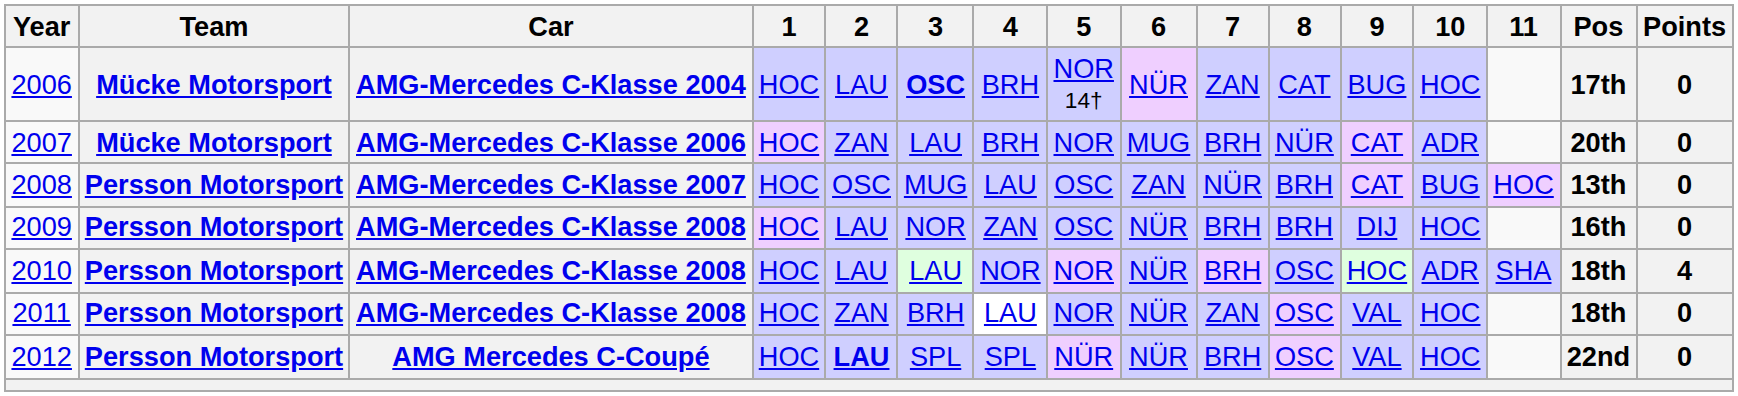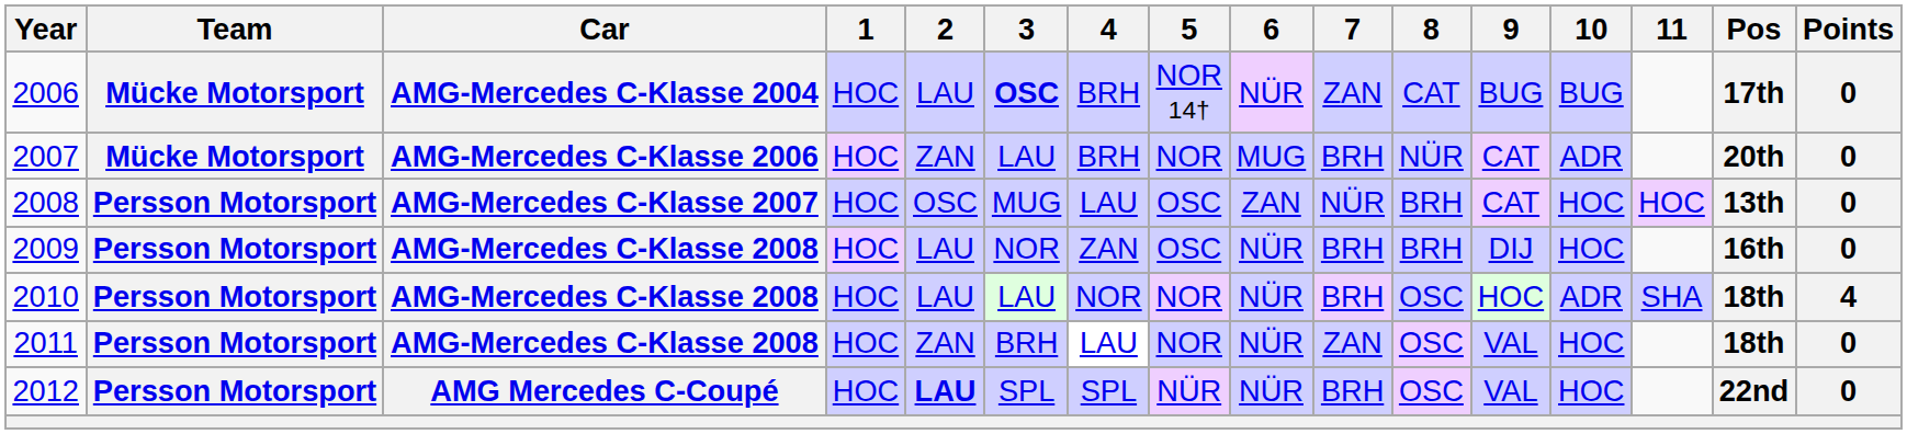 <table class="wikitable" style="text-align:center; font-size:85%">
 <tr>
 <th>Year</th>
 <th>Team</th>
 <th>Car</th>
 <th>1</th>
 <th>2</th>
 <th>3</th>
 <th>4</th>
 <th>5</th>
 <th>6</th>
 <th>7</th>
 <th>8</th>
 <th>9</th>
 <th>10</th>
 <th>11</th>
 <th>Pos</th>
 <th>Points</th>
 </tr>
 <tr>
 <td><a href='#'>2006</a></td>
 <th nowrap><a href='#'>Mücke Motorsport</a></th>
 <th nowrap><a href='#'>AMG-Mercedes C-Klasse 2004</a></th>
 <td style="background:#CFCFFF;"><a href='#'>HOC</a><br></td>
 <td style="background:#CFCFFF;"><a href='#'>LAU</a><br></td>
 <td style="background:#CFCFFF;"><strong><a href='#'>OSC</a><br></strong></td>
 <td style="background:#CFCFFF;"><a href='#'>BRH</a><br></td>
 <td style="background:#CFCFFF;"><a href='#'>NOR</a><br><small>14†</small></td>
 <td style="background:#EFCFFF;"><a href='#'>NÜR</a><br></td>
 <td style="background:#CFCFFF;"><a href='#'>ZAN</a><br></td>
 <td style="background:#CFCFFF;"><a href='#'>CAT</a><br></td>
 <td style="background:#CFCFFF;"><a href='#'>BUG</a><br></td>
-<td style="background:#CFCFFF;"><a href='#'>HOC</a><br></td>
+<td style="background:#CFCFFF;"><a href='#'>BUG</a><br></td>
 <td></td>
 <th>17th</th>
 <th>0</th>
 </tr>
 <tr>
 <td><a href='#'>2007</a></td>
 <th nowrap><a href='#'>Mücke Motorsport</a></th>
 <th nowrap><a href='#'>AMG-Mercedes C-Klasse 2006</a></th>
 <td style="background:#EFCFFF;"><a href='#'>HOC</a><br></td>
 <td style="background:#CFCFFF;"><a href='#'>ZAN</a><br></td>
 <td style="background:#CFCFFF;"><a href='#'>LAU</a><br></td>
 <td style="background:#CFCFFF;"><a href='#'>BRH</a><br></td>
 <td style="background:#CFCFFF;"><a href='#'>NOR</a><br></td>
 <td style="background:#CFCFFF;"><a href='#'>MUG</a><br></td>
 <td style="background:#CFCFFF;"><a href='#'>BRH</a><br></td>
 <td style="background:#CFCFFF;"><a href='#'>NÜR</a><br></td>
 <td style="background:#EFCFFF;"><a href='#'>CAT</a><br></td>
 <td style="background:#CFCFFF;"><a href='#'>ADR</a><br></td>
 <td></td>
 <th>20th</th>
 <th>0</th>
 </tr>
 <tr>
 <td><a href='#'>2008</a></td>
 <th nowrap><a href='#'>Persson Motorsport</a></th>
 <th nowrap><a href='#'>AMG-Mercedes C-Klasse 2007</a></th>
 <td style="background:#CFCFFF;"><a href='#'>HOC</a><br></td>
 <td style="background:#CFCFFF;"><a href='#'>OSC</a><br></td>
 <td style="background:#CFCFFF;"><a href='#'>MUG</a><br></td>
 <td style="background:#CFCFFF;"><a href='#'>LAU</a><br></td>
 <td style="background:#CFCFFF;"><a href='#'>OSC</a><br></td>
 <td style="background:#CFCFFF;"><a href='#'>ZAN</a><br></td>
 <td style="background:#CFCFFF;"><a href='#'>NÜR</a><br></td>
 <td style="background:#CFCFFF;"><a href='#'>BRH</a><br></td>
 <td style="background:#EFCFFF;"><a href='#'>CAT</a><br></td>
-<td style="background:#CFCFFF;"><a href='#'>BUG</a><br></td>
+<td style="background:#CFCFFF;"><a href='#'>HOC</a><br></td>
 <td style="background:#EFCFFF;"><a href='#'>HOC</a><br></td>
 <th>13th</th>
 <th>0</th>
 </tr>
 <tr>
 <td><a href='#'>2009</a></td>
 <th nowrap><a href='#'>Persson Motorsport</a></th>
 <th nowrap><a href='#'>AMG-Mercedes C-Klasse 2008</a></th>
 <td style="background:#EFCFFF;"><a href='#'>HOC</a><br></td>
 <td style="background:#CFCFFF;"><a href='#'>LAU</a><br></td>
 <td style="background:#CFCFFF;"><a href='#'>NOR</a><br></td>
 <td style="background:#CFCFFF;"><a href='#'>ZAN</a><br></td>
 <td style="background:#CFCFFF;"><a href='#'>OSC</a><br></td>
 <td style="background:#CFCFFF;"><a href='#'>NÜR</a><br></td>
 <td style="background:#CFCFFF;"><a href='#'>BRH</a><br></td>
 <td style="background:#CFCFFF;"><a href='#'>BRH</a><br></td>
 <td style="background:#CFCFFF;"><a href='#'>DIJ</a><br></td>
 <td style="background:#CFCFFF;"><a href='#'>HOC</a><br></td>
 <td></td>
 <th>16th</th>
 <th>0</th>
 </tr>
 <tr>
 <td><a href='#'>2010</a></td>
 <th nowrap><a href='#'>Persson Motorsport</a></th>
 <th nowrap><a href='#'>AMG-Mercedes C-Klasse 2008</a></th>
 <td style="background:#CFCFFF;"><a href='#'>HOC</a><br></td>
 <td style="background:#CFCFFF;"><a href='#'>LAU</a><br></td>
 <td style="background:#DFFFDF;"><a href='#'>LAU</a><br></td>
 <td style="background:#CFCFFF;"><a href='#'>NOR</a><br></td>
 <td style="background:#EFCFFF;"><a href='#'>NOR</a><br></td>
 <td style="background:#CFCFFF;"><a href='#'>NÜR</a><br></td>
 <td style="background:#EFCFFF;"><a href='#'>BRH</a><br></td>
 <td style="background:#CFCFFF;"><a href='#'>OSC</a><br></td>
 <td style="background:#DFFFDF;"><a href='#'>HOC</a><br></td>
 <td style="background:#CFCFFF;"><a href='#'>ADR</a><br></td>
 <td style="background:#CFCFFF;"><a href='#'>SHA</a><br></td>
 <th>18th</th>
 <th>4</th>
 </tr>
 <tr>
 <td><a href='#'>2011</a></td>
 <th nowrap><a href='#'>Persson Motorsport</a></th>
 <th nowrap><a href='#'>AMG-Mercedes C-Klasse 2008</a></th>
 <td style="background:#CFCFFF;"><a href='#'>HOC</a><br></td>
 <td style="background:#CFCFFF;"><a href='#'>ZAN</a><br></td>
 <td style="background:#CFCFFF;"><a href='#'>BRH</a><br></td>
 <td style="background:white;"><a href='#'>LAU</a><br></td>
 <td style="background:#CFCFFF;"><a href='#'>NOR</a><br></td>
 <td style="background:#CFCFFF;"><a href='#'>NÜR</a><br></td>
 <td style="background:#CFCFFF;"><a href='#'>ZAN</a><br></td>
 <td style="background:#EFCFFF;"><a href='#'>OSC</a><br></td>
 <td style="background:#CFCFFF;"><a href='#'>VAL</a><br></td>
 <td style="background:#CFCFFF;"><a href='#'>HOC</a><br></td>
 <td></td>
 <th>18th</th>
 <th>0</th>
 </tr>
 <tr>
 <td><a href='#'>2012</a></td>
 <th nowrap><a href='#'>Persson Motorsport</a></th>
 <th nowrap><a href='#'>AMG Mercedes C-Coupé</a></th>
 <td style="background:#CFCFFF;"><a href='#'>HOC</a><br></td>
 <td style="background:#CFCFFF;"><strong><a href='#'>LAU</a><br></strong></td>
 <td style="background:#CFCFFF;"><a href='#'>SPL</a><br></td>
 <td style="background:#CFCFFF;"><a href='#'>SPL</a><br></td>
 <td style="background:#EFCFFF;"><a href='#'>NÜR</a><br></td>
 <td style="background:#CFCFFF;"><a href='#'>NÜR</a><br></td>
 <td style="background:#CFCFFF;"><a href='#'>BRH</a><br></td>
 <td style="background:#EFCFFF;"><a href='#'>OSC</a><br></td>
 <td style="background:#CFCFFF;"><a href='#'>VAL</a><br></td>
 <td style="background:#CFCFFF;"><a href='#'>HOC</a><br></td>
 <td></td>
 <th>22nd</th>
 <th>0</th>
 </tr>
 <tr>
 <th colspan="17"></th>
 </tr>
 </table>
